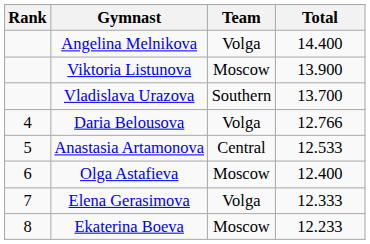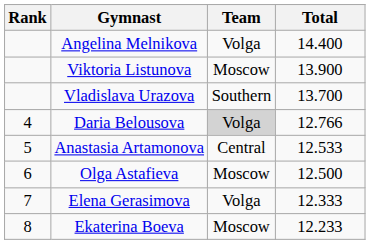 <table class="wikitable" style="text-align:center">
 <tr>
 <th>Rank</th>
 <th>Gymnast</th>
 <th>Team</th>
 <th style="width:5em">Total</th>
 </tr>
 <tr>
 <td></td>
 <td><a href='#'>Angelina Melnikova</a></td>
 <td>Volga</td>
 <td>14.400</td>
 </tr>
 <tr>
 <td></td>
 <td><a href='#'>Viktoria Listunova</a></td>
 <td>Moscow</td>
 <td>13.900</td>
 </tr>
 <tr>
 <td></td>
 <td><a href='#'>Vladislava Urazova</a></td>
 <td>Southern</td>
 <td>13.700</td>
 </tr>
 <tr>
 <td>4</td>
 <td><a href='#'>Daria Belousova</a></td>
-<td>Volga</td>
+<td style="background: lightgrey;">Volga</td>
 <td>12.766</td>
 </tr>
 <tr>
 <td>5</td>
 <td><a href='#'>Anastasia Artamonova</a></td>
 <td>Central</td>
 <td>12.533</td>
 </tr>
 <tr>
 <td>6</td>
 <td><a href='#'>Olga Astafieva</a></td>
 <td>Moscow</td>
-<td>12.400</td>
+<td>12.500</td>
 </tr>
 <tr>
 <td>7</td>
 <td><a href='#'>Elena Gerasimova</a></td>
 <td>Volga</td>
 <td>12.333</td>
 </tr>
 <tr>
 <td>8</td>
 <td><a href='#'>Ekaterina Boeva</a></td>
 <td>Moscow</td>
 <td>12.233</td>
 </tr>
 </table>
